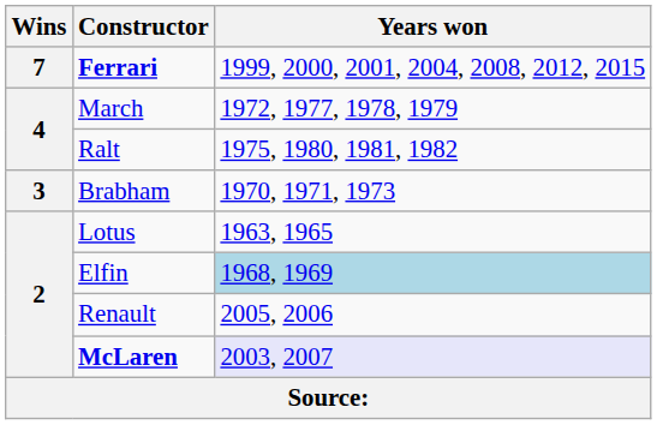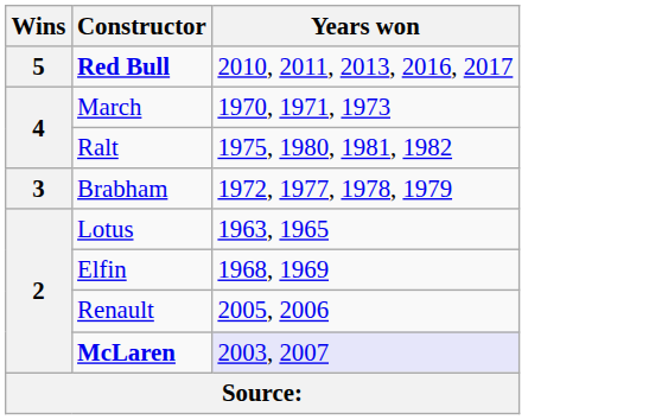 <table class="wikitable" style="font-size: 95%;">
 <tr>
 <th>Wins</th>
 <th>Constructor</th>
 <th>Years won</th>
 </tr>
 <tr>
-<th>7</th>
-<td><strong> <a href='#'>Ferrari</a></strong></td>
-<td><a href='#'>1999</a>, <a href='#'>2000</a>, <a href='#'>2001</a>, <a href='#'>2004</a>, <a href='#'>2008</a>, <a href='#'>2012</a>, <a href='#'>2015</a></td>
+<th>5</th>
+<td><strong> <a href='#'>Red Bull</a></strong></td>
+<td><a href='#'>2010</a>, <a href='#'>2011</a>, <a href='#'>2013</a>, <a href='#'>2016</a>, <a href='#'>2017</a></td>
 </tr>
 <tr>
 <th rowspan="2">4</th>
 <td> <a href='#'>March</a></td>
-<td><span><a href='#'>1972</a>, <a href='#'>1977</a>, <a href='#'>1978</a>, <a href='#'>1979</a></span></td>
+<td><span><a href='#'>1970</a>, <a href='#'>1971</a>, <a href='#'>1973</a></span></td>
 </tr>
 <tr>
 <td> <a href='#'>Ralt</a></td>
 <td><span><a href='#'>1975</a>, <a href='#'>1980</a>, <a href='#'>1981</a>, <a href='#'>1982</a></span></td>
 </tr>
 <tr>
 <th>3</th>
 <td> <a href='#'>Brabham</a></td>
-<td><span><a href='#'>1970</a>, <a href='#'>1971</a>, <a href='#'>1973</a></span></td>
+<td><span><a href='#'>1972</a>, <a href='#'>1977</a>, <a href='#'>1978</a>, <a href='#'>1979</a></span></td>
 </tr>
 <tr>
 <th rowspan="4">2</th>
 <td> <a href='#'>Lotus</a></td>
 <td><span><a href='#'>1963</a>, <a href='#'>1965</a></span></td>
 </tr>
 <tr>
 <td> <a href='#'>Elfin</a></td>
-<td style="background: lightblue;"><span><a href='#'>1968</a>, <a href='#'>1969</a></span></td>
+<td><span><a href='#'>1968</a>, <a href='#'>1969</a></span></td>
 </tr>
 <tr>
 <td> <a href='#'>Renault</a></td>
 <td><a href='#'>2005</a>, <a href='#'>2006</a></td>
 </tr>
 <tr>
 <td><strong> <a href='#'>McLaren</a></strong></td>
 <td style="background: lavender;"><a href='#'>2003</a>, <a href='#'>2007</a></td>
 </tr>
 <tr>
 <th colspan="3">Source:</th>
 </tr>
 </table>
